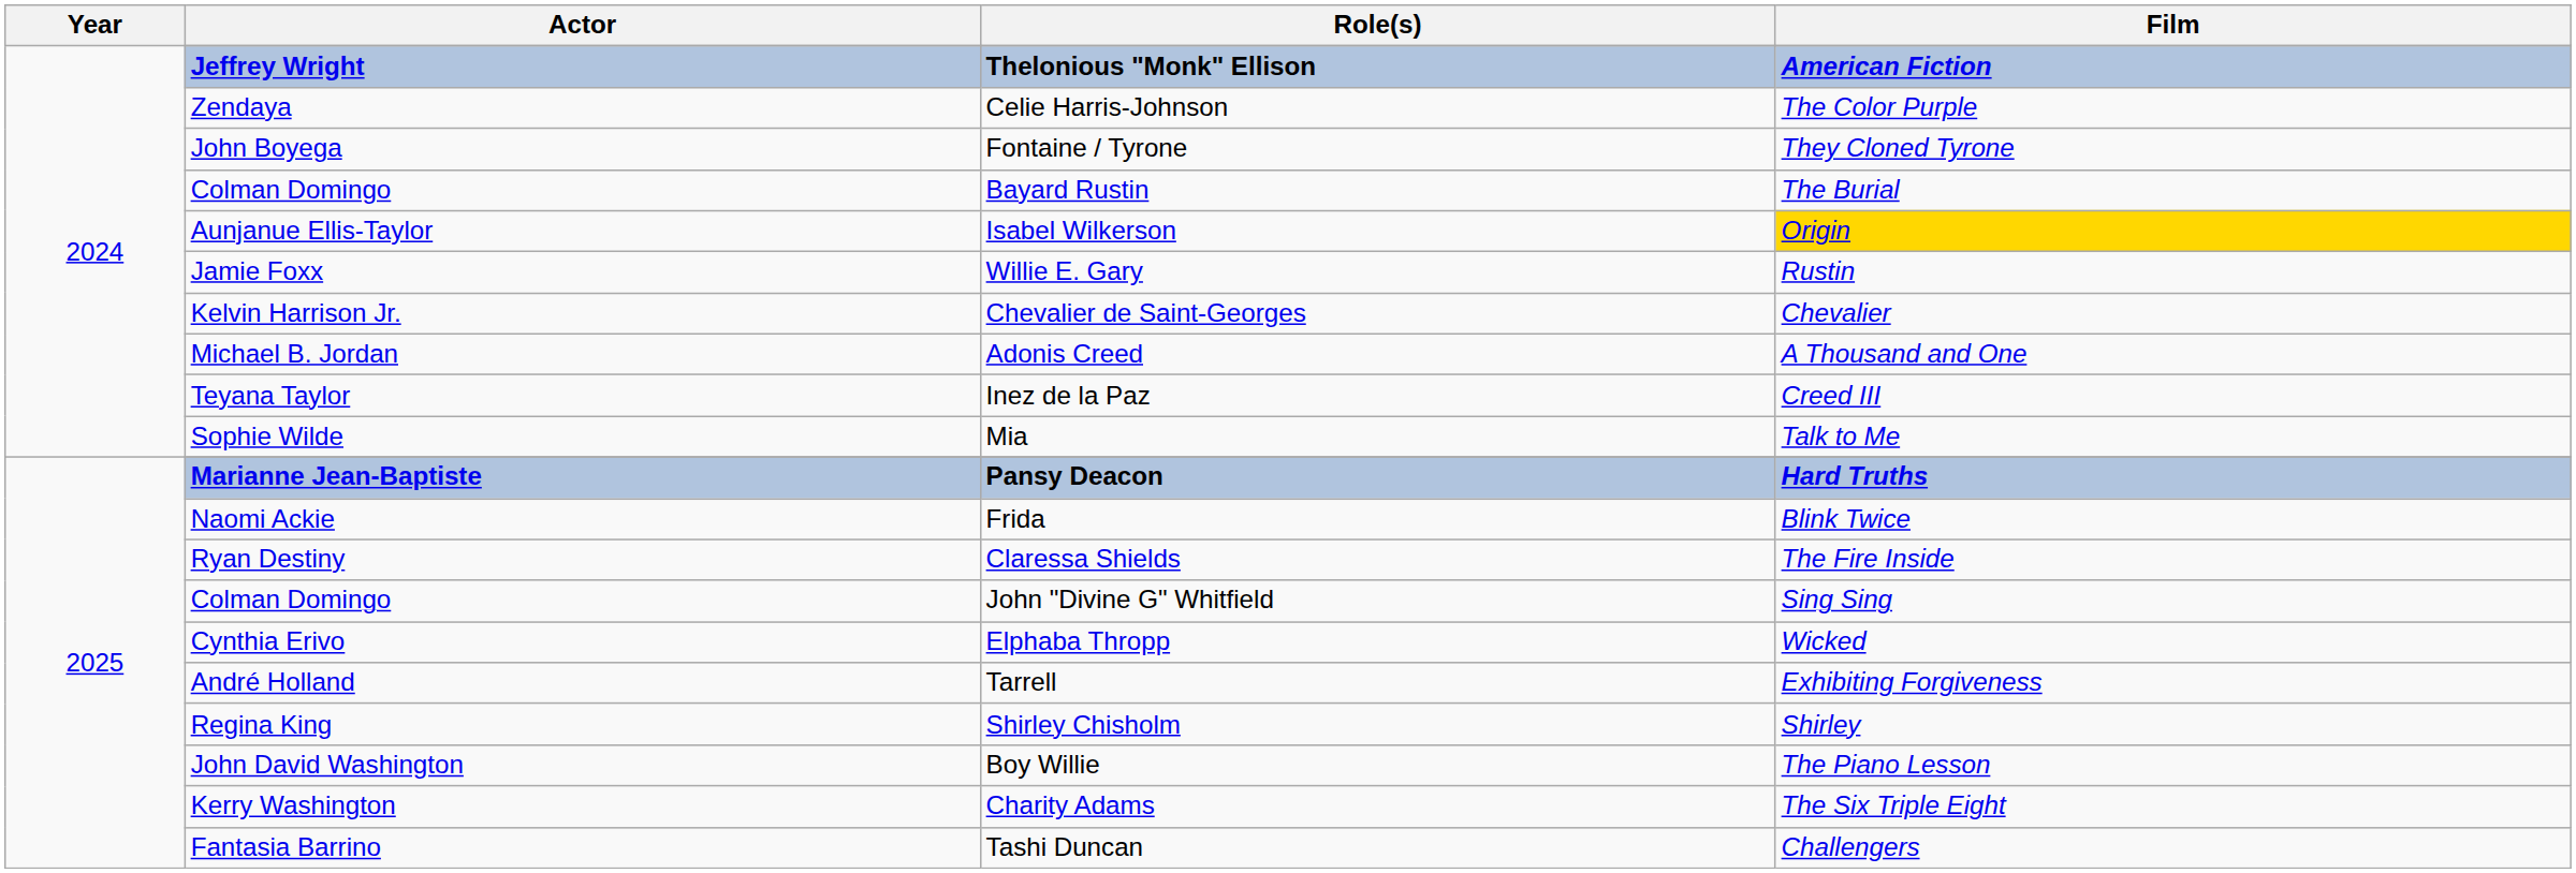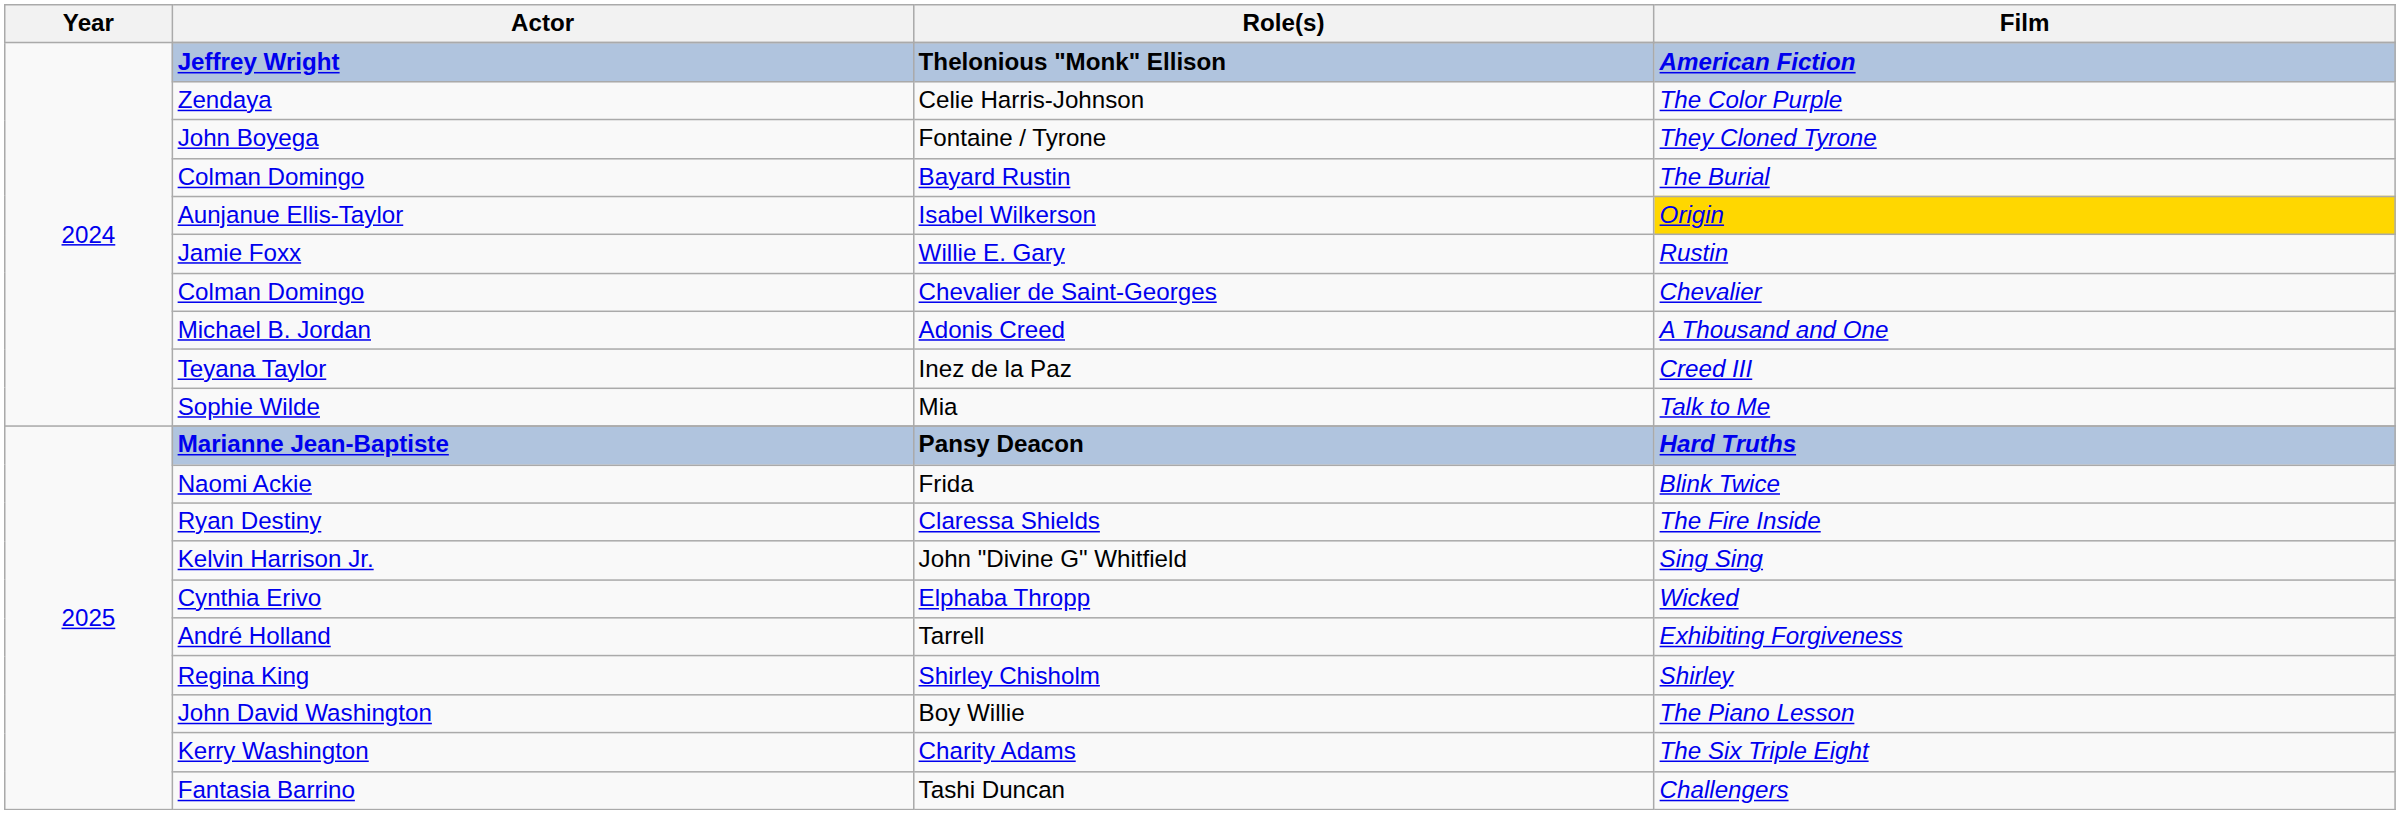 <table class="wikitable" style="width:100%; text-align:left">
 <tr>
 <th style="width:7%;">Year</th>
 <th style="width:31%;">Actor</th>
 <th style="width:31%;">Role(s)</th>
 <th style="width:31%;">Film</th>
 </tr>
 <tr>
 <td rowspan="11" align="center"><a href='#'>2024</a><br></td>
 </tr>
 <tr style="background:#B0C4DE">
 <td><strong><a href='#'>Jeffrey Wright</a></strong></td>
 <td><strong>Thelonious "Monk" Ellison</strong></td>
 <td><strong><em><a href='#'>American Fiction</a></em></strong></td>
 </tr>
 <tr>
 <td><a href='#'>Zendaya</a></td>
 <td>Celie Harris-Johnson</td>
 <td><em><a href='#'>The Color Purple</a></em></td>
 </tr>
 <tr>
 <td><a href='#'>John Boyega</a></td>
 <td>Fontaine / Tyrone</td>
 <td><em><a href='#'>They Cloned Tyrone</a></em></td>
 </tr>
 <tr>
 <td><a href='#'>Colman Domingo</a></td>
 <td><a href='#'>Bayard Rustin</a></td>
 <td><em><a href='#'>The Burial</a></em></td>
 </tr>
 <tr>
 <td><a href='#'>Aunjanue Ellis-Taylor</a></td>
 <td><a href='#'>Isabel Wilkerson</a></td>
 <td style="background: gold;"><em><a href='#'>Origin</a></em></td>
 </tr>
 <tr>
 <td><a href='#'>Jamie Foxx</a></td>
 <td><a href='#'>Willie E. Gary</a></td>
 <td><em><a href='#'>Rustin</a></em></td>
 </tr>
 <tr>
-<td><a href='#'>Kelvin Harrison Jr.</a></td>
+<td><a href='#'>Colman Domingo</a></td>
 <td><a href='#'>Chevalier de Saint-Georges</a></td>
 <td><em><a href='#'>Chevalier</a></em></td>
 </tr>
 <tr>
 <td><a href='#'>Michael B. Jordan</a></td>
 <td><a href='#'>Adonis Creed</a></td>
 <td><em><a href='#'>A Thousand and One</a></em></td>
 </tr>
 <tr>
 <td><a href='#'>Teyana Taylor</a></td>
 <td>Inez de la Paz</td>
 <td><em><a href='#'>Creed III</a></em></td>
 </tr>
 <tr>
 <td><a href='#'>Sophie Wilde</a></td>
 <td>Mia</td>
 <td><em><a href='#'>Talk to Me</a></em></td>
 </tr>
 <tr>
 <td rowspan="11" align="center"><a href='#'>2025</a><br></td>
 </tr>
 <tr style="background:#B0C4DE">
 <td><strong><a href='#'>Marianne Jean-Baptiste</a></strong></td>
 <td><strong>Pansy Deacon</strong></td>
 <td><strong><em><a href='#'>Hard Truths</a></em></strong></td>
 </tr>
 <tr>
 <td><a href='#'>Naomi Ackie</a></td>
 <td>Frida</td>
 <td><em><a href='#'>Blink Twice</a></em></td>
 </tr>
 <tr>
 <td><a href='#'>Ryan Destiny</a></td>
 <td><a href='#'>Claressa Shields</a></td>
 <td><em><a href='#'>The Fire Inside</a></em></td>
 </tr>
 <tr>
-<td><a href='#'>Colman Domingo</a></td>
+<td><a href='#'>Kelvin Harrison Jr.</a></td>
 <td>John "Divine G" Whitfield</td>
 <td><em><a href='#'>Sing Sing</a></em></td>
 </tr>
 <tr>
 <td><a href='#'>Cynthia Erivo</a></td>
 <td><a href='#'>Elphaba Thropp</a></td>
 <td><em><a href='#'>Wicked</a></em></td>
 </tr>
 <tr>
 <td><a href='#'>André Holland</a></td>
 <td>Tarrell</td>
 <td><em><a href='#'>Exhibiting Forgiveness</a></em></td>
 </tr>
 <tr>
 <td><a href='#'>Regina King</a></td>
 <td><a href='#'>Shirley Chisholm</a></td>
 <td><em><a href='#'>Shirley</a></em></td>
 </tr>
 <tr>
 <td><a href='#'>John David Washington</a></td>
 <td>Boy Willie</td>
 <td><em><a href='#'>The Piano Lesson</a></em></td>
 </tr>
 <tr>
 <td><a href='#'>Kerry Washington</a></td>
 <td><a href='#'>Charity Adams</a></td>
 <td><em><a href='#'>The Six Triple Eight</a></em></td>
 </tr>
 <tr>
 <td><a href='#'>Fantasia Barrino</a></td>
 <td>Tashi Duncan</td>
 <td><em><a href='#'>Challengers</a></em></td>
 </tr>
 </table>
